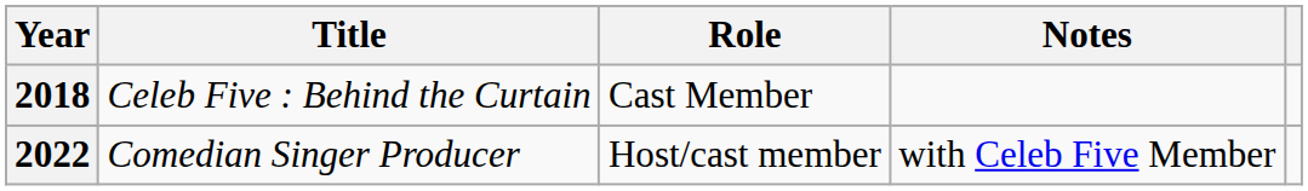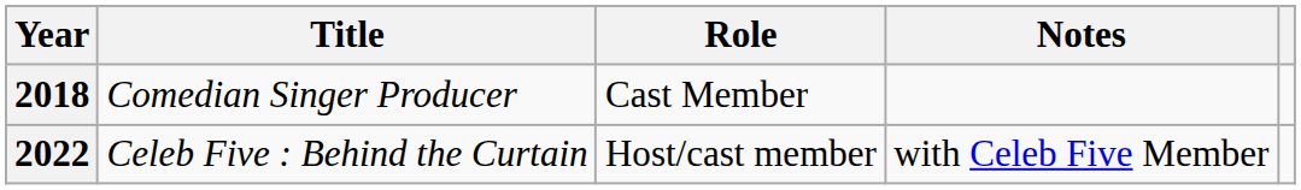 <table class="wikitable  plainrowheaders">
 <tr>
 <th scope="col">Year</th>
 <th scope="col">Title</th>
 <th scope="col">Role</th>
 <th scope="col">Notes</th>
 <th scope="col" class="unsortable"></th>
 </tr>
 <tr>
 <th scope="row">2018</th>
-<td><em>Celeb Five : Behind the Curtain</em></td>
+<td><em>Comedian Singer Producer</em></td>
 <td>Cast Member</td>
 <td></td>
 <td></td>
 </tr>
 <tr>
 <th scope="row">2022</th>
-<td><em>Comedian Singer Producer</em></td>
+<td><em>Celeb Five : Behind the Curtain</em></td>
 <td>Host/cast member</td>
 <td>with  <a href='#'>Celeb Five</a> Member</td>
 <td></td>
 </tr>
 </table>
